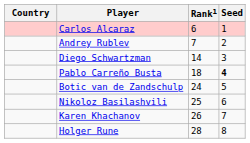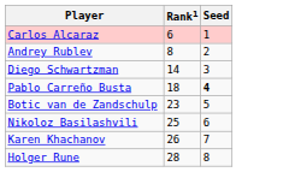 <table class="wikitable" border="1">
 <tr>
-<th width="70">Country</th>
 <th width="185">Player</th>
 <th>Rank<sup>1</sup></th>
 <th>Seed</th>
 </tr>
 <tr bgcolor=#fcc>
-<td></td>
 <td><a href='#'>Carlos Alcaraz</a></td>
 <td>6</td>
 <td>1</td>
 </tr>
 <tr>
-<td></td>
 <td><a href='#'>Andrey Rublev</a></td>
-<td>7</td>
+<td>8</td>
 <td>2</td>
 </tr>
 <tr>
-<td></td>
 <td><a href='#'>Diego Schwartzman</a></td>
 <td>14</td>
 <td>3</td>
 </tr>
 <tr>
-<td></td>
 <td><a href='#'>Pablo Carreño Busta</a></td>
 <td>18</td>
 <td><strong>4</strong></td>
 </tr>
 <tr>
-<td></td>
 <td><a href='#'>Botic van de Zandschulp</a></td>
-<td>24</td>
+<td>23</td>
 <td>5</td>
 </tr>
 <tr>
-<td></td>
 <td><a href='#'>Nikoloz Basilashvili</a></td>
 <td>25</td>
 <td>6</td>
 </tr>
 <tr>
-<td></td>
 <td><a href='#'>Karen Khachanov</a></td>
 <td>26</td>
 <td>7</td>
 </tr>
 <tr>
-<td></td>
 <td><a href='#'>Holger Rune</a></td>
 <td>28</td>
 <td>8</td>
 </tr>
 </table>
